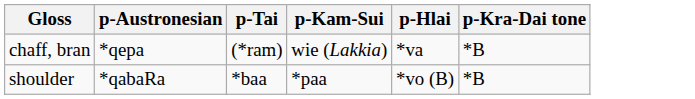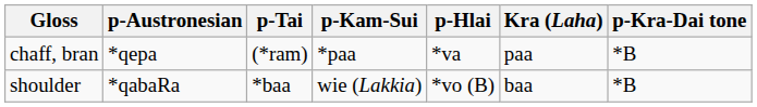 <table class="wikitable">
 <tr>
 <th>Gloss</th>
 <th>p-Austronesian</th>
 <th>p-Tai</th>
 <th>p-Kam-Sui</th>
 <th>p-Hlai</th>
+<th>Kra (<em>Laha</em>)</th>
 <th>p-Kra-Dai tone</th>
 </tr>
 <tr>
 <td>chaff, bran</td>
 <td>*qepa</td>
 <td>(*ram)</td>
-<td>wie (<em>Lakkia</em>)</td>
+<td>*paa</td>
 <td>*va</td>
+<td>paa</td>
 <td>*B</td>
 </tr>
 <tr>
 <td>shoulder</td>
 <td>*qabaRa</td>
 <td>*baa</td>
-<td>*paa</td>
+<td>wie (<em>Lakkia</em>)</td>
 <td>*vo (B)</td>
+<td>baa</td>
 <td>*B</td>
 </tr>
 </table>
